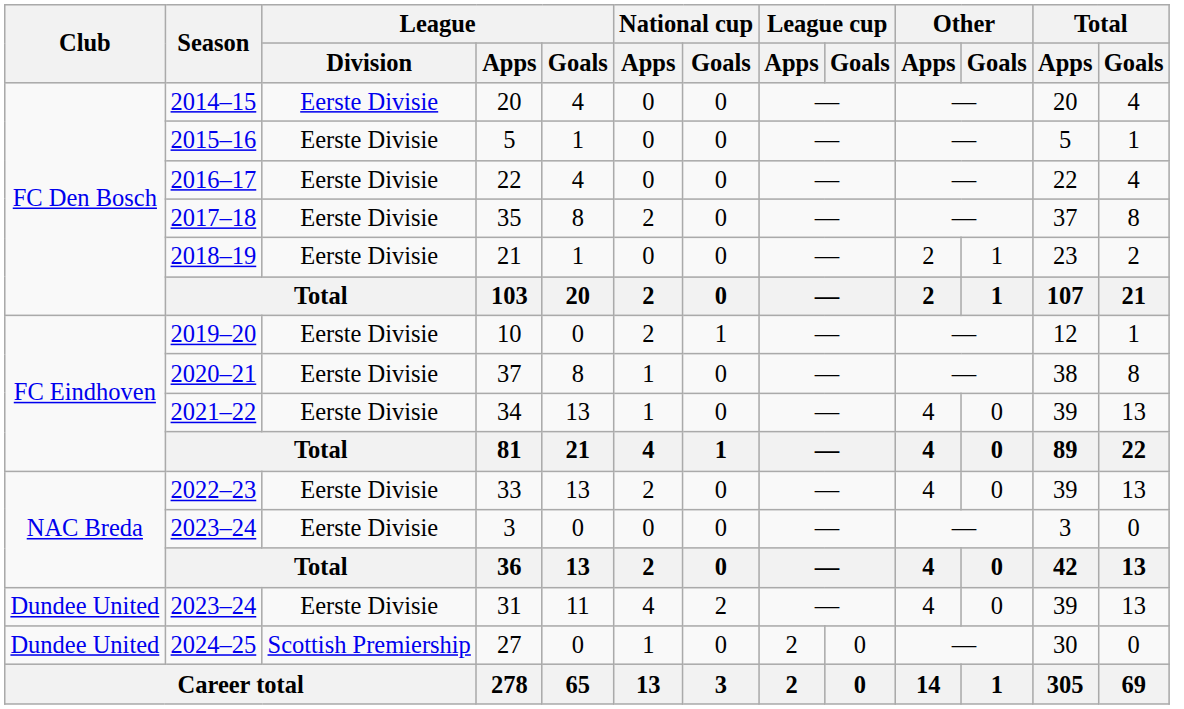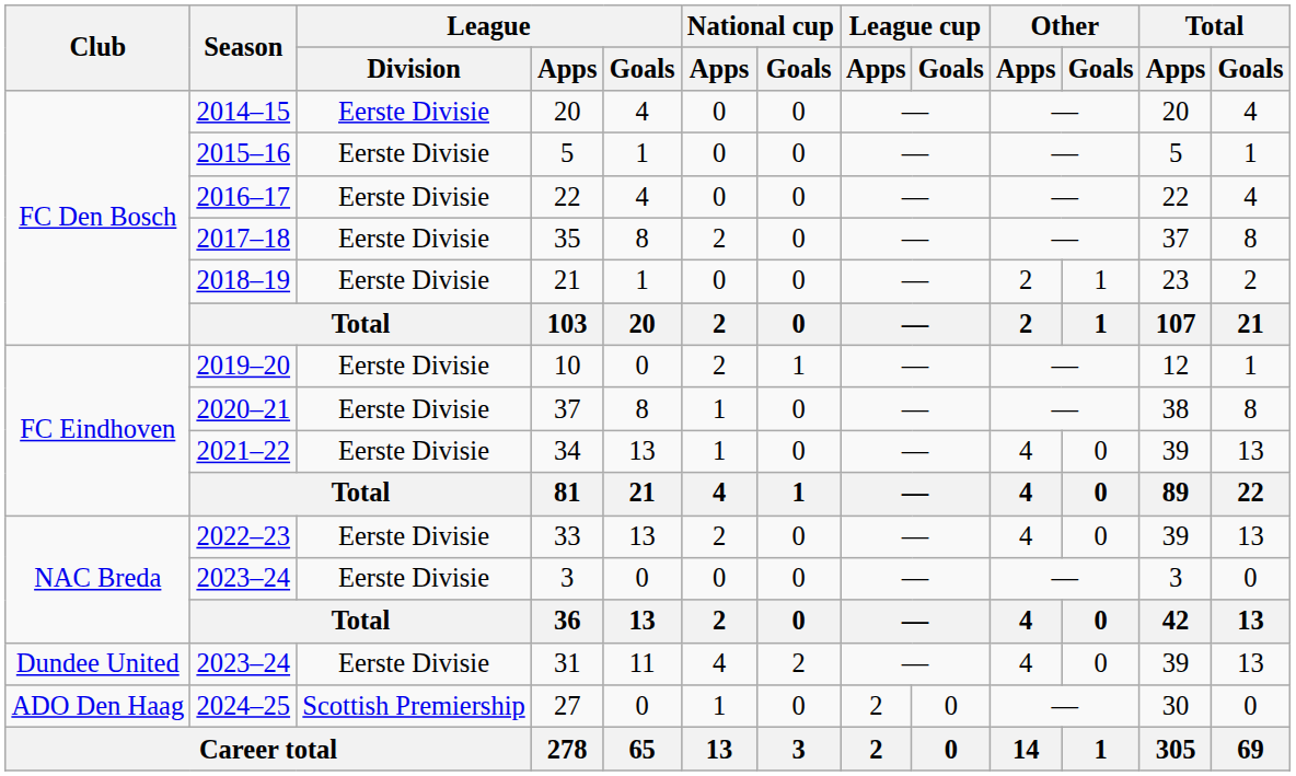 <table class="wikitable" style="text-align:center">
 <tr>
 <th rowspan="2">Club</th>
 <th rowspan="2">Season</th>
 <th colspan="3">League</th>
 <th colspan="2">National cup</th>
 <th colspan="2">League cup</th>
 <th colspan="2">Other</th>
 <th colspan="2">Total</th>
 </tr>
 <tr>
 <th>Division</th>
 <th>Apps</th>
 <th>Goals</th>
 <th>Apps</th>
 <th>Goals</th>
 <th>Apps</th>
 <th>Goals</th>
 <th>Apps</th>
 <th>Goals</th>
 <th>Apps</th>
 <th>Goals</th>
 </tr>
 <tr>
 <td rowspan="6"><a href='#'>FC Den Bosch</a></td>
 <td><a href='#'>2014–15</a></td>
 <td><a href='#'>Eerste Divisie</a></td>
 <td>20</td>
 <td>4</td>
 <td>0</td>
 <td>0</td>
 <td colspan="2">—</td>
 <td colspan="2">—</td>
 <td>20</td>
 <td>4</td>
 </tr>
 <tr>
 <td><a href='#'>2015–16</a></td>
 <td>Eerste Divisie</td>
 <td>5</td>
 <td>1</td>
 <td>0</td>
 <td>0</td>
 <td colspan="2">—</td>
 <td colspan="2">—</td>
 <td>5</td>
 <td>1</td>
 </tr>
 <tr>
 <td><a href='#'>2016–17</a></td>
 <td>Eerste Divisie</td>
 <td>22</td>
 <td>4</td>
 <td>0</td>
 <td>0</td>
 <td colspan="2">—</td>
 <td colspan="2">—</td>
 <td>22</td>
 <td>4</td>
 </tr>
 <tr>
 <td><a href='#'>2017–18</a></td>
 <td>Eerste Divisie</td>
 <td>35</td>
 <td>8</td>
 <td>2</td>
 <td>0</td>
 <td colspan="2">—</td>
 <td colspan="2">—</td>
 <td>37</td>
 <td>8</td>
 </tr>
 <tr>
 <td><a href='#'>2018–19</a></td>
 <td>Eerste Divisie</td>
 <td>21</td>
 <td>1</td>
 <td>0</td>
 <td>0</td>
 <td colspan="2">—</td>
 <td>2</td>
 <td>1</td>
 <td>23</td>
 <td>2</td>
 </tr>
 <tr>
 <th colspan="2">Total</th>
 <th>103</th>
 <th>20</th>
 <th>2</th>
 <th>0</th>
 <th colspan="2">—</th>
 <th>2</th>
 <th>1</th>
 <th>107</th>
 <th>21</th>
 </tr>
 <tr>
 <td rowspan="4"><a href='#'>FC Eindhoven</a></td>
 <td><a href='#'>2019–20</a></td>
 <td>Eerste Divisie</td>
 <td>10</td>
 <td>0</td>
 <td>2</td>
 <td>1</td>
 <td colspan="2">—</td>
 <td colspan="2">—</td>
 <td>12</td>
 <td>1</td>
 </tr>
 <tr>
 <td><a href='#'>2020–21</a></td>
 <td>Eerste Divisie</td>
 <td>37</td>
 <td>8</td>
 <td>1</td>
 <td>0</td>
 <td colspan="2">—</td>
 <td colspan="2">—</td>
 <td>38</td>
 <td>8</td>
 </tr>
 <tr>
 <td><a href='#'>2021–22</a></td>
 <td>Eerste Divisie</td>
 <td>34</td>
 <td>13</td>
 <td>1</td>
 <td>0</td>
 <td colspan="2">—</td>
 <td>4</td>
 <td>0</td>
 <td>39</td>
 <td>13</td>
 </tr>
 <tr>
 <th colspan="2">Total</th>
 <th>81</th>
 <th>21</th>
 <th>4</th>
 <th>1</th>
 <th colspan="2">—</th>
 <th>4</th>
 <th>0</th>
 <th>89</th>
 <th>22</th>
 </tr>
 <tr>
 <td rowspan="3"><a href='#'>NAC Breda</a></td>
 <td><a href='#'>2022–23</a></td>
 <td>Eerste Divisie</td>
 <td>33</td>
 <td>13</td>
 <td>2</td>
 <td>0</td>
 <td colspan="2">—</td>
 <td>4</td>
 <td>0</td>
 <td>39</td>
 <td>13</td>
 </tr>
 <tr>
 <td><a href='#'>2023–24</a></td>
 <td>Eerste Divisie</td>
 <td>3</td>
 <td>0</td>
 <td>0</td>
 <td>0</td>
 <td colspan="2">—</td>
 <td colspan="2">—</td>
 <td>3</td>
 <td>0</td>
 </tr>
 <tr>
 <th colspan="2">Total</th>
 <th>36</th>
 <th>13</th>
 <th>2</th>
 <th>0</th>
 <th colspan="2">—</th>
 <th>4</th>
 <th>0</th>
 <th>42</th>
 <th>13</th>
 </tr>
 <tr>
 <td><a href='#'>Dundee United</a></td>
 <td><a href='#'>2023–24</a></td>
 <td>Eerste Divisie</td>
 <td>31</td>
 <td>11</td>
 <td>4</td>
 <td>2</td>
 <td colspan="2">—</td>
 <td>4</td>
 <td>0</td>
 <td>39</td>
 <td>13</td>
 </tr>
 <tr>
-<td><a href='#'>Dundee United</a></td>
+<td><a href='#'>ADO Den Haag</a></td>
 <td><a href='#'>2024–25</a></td>
 <td><a href='#'>Scottish Premiership</a></td>
 <td>27</td>
 <td>0</td>
 <td>1</td>
 <td>0</td>
 <td>2</td>
 <td>0</td>
 <td colspan="2">—</td>
 <td>30</td>
 <td>0</td>
 </tr>
 <tr>
 <th colspan="3">Career total</th>
 <th>278</th>
 <th>65</th>
 <th>13</th>
 <th>3</th>
 <th>2</th>
 <th>0</th>
 <th>14</th>
 <th>1</th>
 <th>305</th>
 <th>69</th>
 </tr>
 </table>
